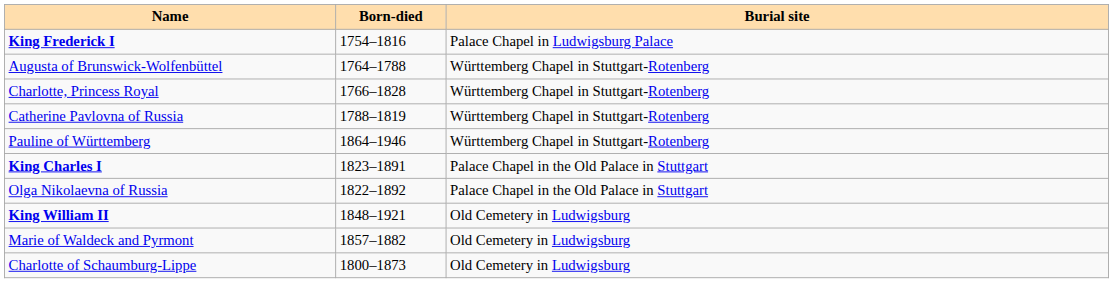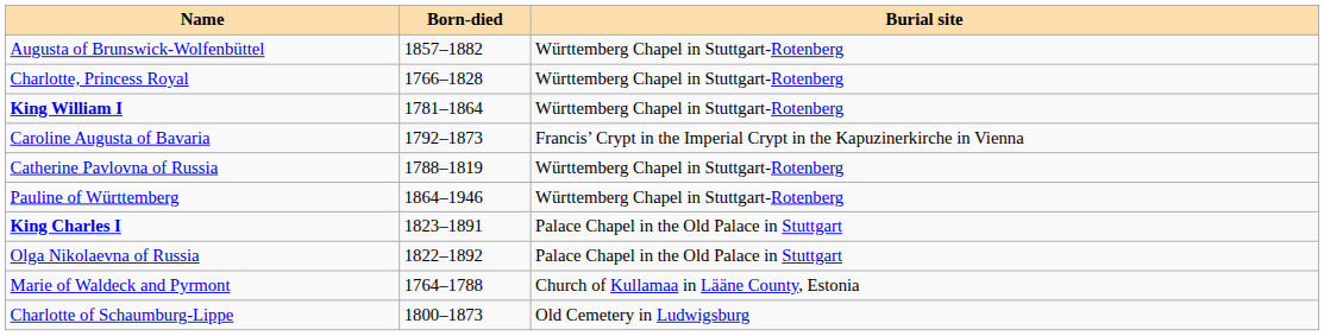 <table width = "95%" border = 1 border="1" cellpadding="4" cellspacing="0" style="margin: 0.5em 1em 0.5em 0; background: #f9f9f9; border: 1px #aaa solid; border-collapse: collapse;">
 <tr>
 <th width="30%" bgcolor="#ffdead">Name</th>
 <th width="10%" bgcolor="#ffdead">Born-died</th>
 <th width="90%" bgcolor="#ffdead">Burial site</th>
 </tr>
 <tr>
-<td><strong><a href='#'>King Frederick I</a></strong></td>
-<td>1754–1816</td>
-<td>Palace Chapel in <a href='#'>Ludwigsburg Palace</a></td>
-</tr>
-<tr>
 <td><a href='#'>Augusta of Brunswick-Wolfenbüttel</a></td>
-<td>1764–1788</td>
+<td>1857–1882</td>
 <td>Württemberg Chapel in Stuttgart-<a href='#'>Rotenberg</a></td>
 </tr>
 <tr>
 <td><a href='#'>Charlotte, Princess Royal</a></td>
 <td>1766–1828</td>
 <td>Württemberg Chapel in Stuttgart-<a href='#'>Rotenberg</a></td>
+</tr>
+<tr>
+<td><strong><a href='#'>King William I</a></strong></td>
+<td>1781–1864</td>
+<td>Württemberg Chapel in Stuttgart-<a href='#'>Rotenberg</a></td>
+</tr>
+<tr>
+<td><a href='#'>Caroline Augusta of Bavaria</a></td>
+<td>1792–1873</td>
+<td>Francis’ Crypt in the Imperial Crypt in the Kapuzinerkirche in Vienna</td>
 </tr>
 <tr>
 <td><a href='#'>Catherine Pavlovna of Russia</a></td>
 <td>1788–1819</td>
 <td>Württemberg Chapel in Stuttgart-<a href='#'>Rotenberg</a></td>
 </tr>
 <tr>
 <td><a href='#'>Pauline of Württemberg</a></td>
 <td>1864–1946</td>
 <td>Württemberg Chapel in Stuttgart-<a href='#'>Rotenberg</a></td>
 </tr>
 <tr>
 <td><strong><a href='#'>King Charles I</a></strong></td>
 <td>1823–1891</td>
 <td>Palace Chapel in the Old Palace in <a href='#'>Stuttgart</a></td>
 </tr>
 <tr>
 <td><a href='#'>Olga Nikolaevna of Russia</a></td>
 <td>1822–1892</td>
 <td>Palace Chapel in the Old Palace in <a href='#'>Stuttgart</a></td>
 </tr>
 <tr>
-<td><strong><a href='#'>King William II</a></strong></td>
-<td>1848–1921</td>
-<td>Old Cemetery in <a href='#'>Ludwigsburg</a></td>
-</tr>
-<tr>
 <td><a href='#'>Marie of Waldeck and Pyrmont</a></td>
-<td>1857–1882</td>
-<td>Old Cemetery in <a href='#'>Ludwigsburg</a></td>
+<td>1764–1788</td>
+<td>Church of <a href='#'>Kullamaa</a> in <a href='#'>Lääne County</a>, Estonia</td>
 </tr>
 <tr>
 <td><a href='#'>Charlotte of Schaumburg-Lippe</a></td>
 <td>1800–1873</td>
 <td>Old Cemetery in <a href='#'>Ludwigsburg</a></td>
 </tr>
 </table>
